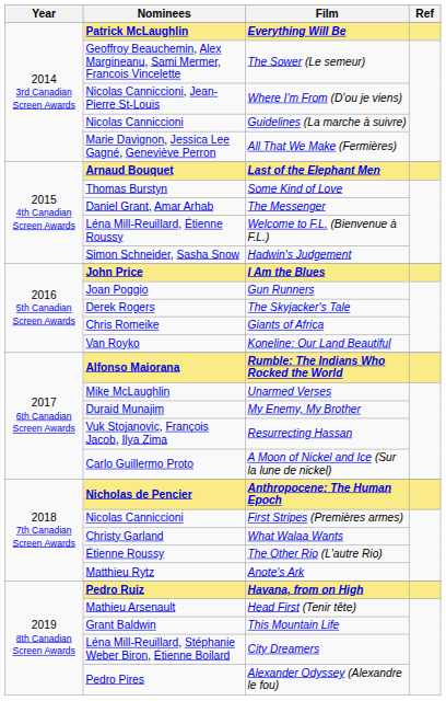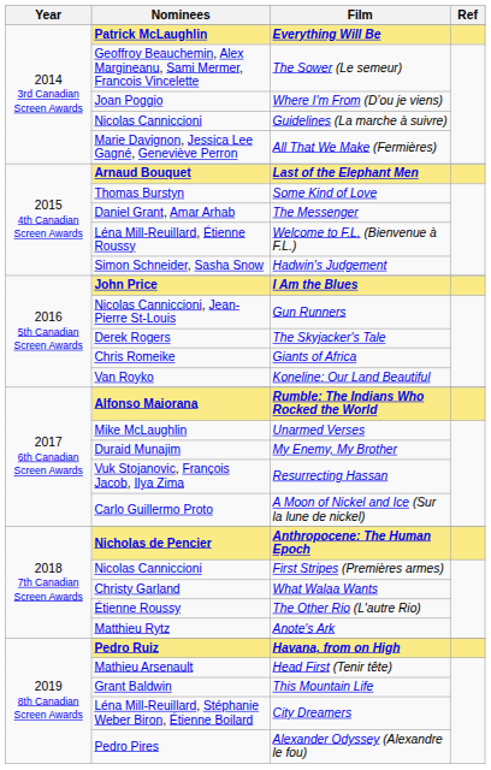 <table class="wikitable" style="width:100%;">
 <tr style="background:#bebebe;">
 <th style="width:8%;">Year</th>
 <th style="width:19%;">Nominees</th>
 <th style="width:19%;">Film</th>
 <th style="width:2%;">Ref</th>
 </tr>
 <tr>
 <td rowspan="6" align="center">2014 <br> <small><a href='#'>3rd Canadian Screen Awards</a></small></td>
 </tr>
 <tr style="background:#FAEB86;">
 <td><strong><a href='#'>Patrick McLaughlin</a></strong></td>
 <td><strong><em><a href='#'>Everything Will Be</a></em></strong></td>
 <td></td>
 </tr>
 <tr>
 <td><a href='#'>Geoffroy Beauchemin</a>, <a href='#'>Alex Margineanu</a>, <a href='#'>Sami Mermer</a>, <a href='#'>Francois Vincelette</a></td>
 <td><em><a href='#'>The Sower</a> (Le semeur)</em></td>
 <td rowspan=4></td>
 </tr>
 <tr>
-<td><a href='#'>Nicolas Canniccioni</a>, <a href='#'>Jean-Pierre St-Louis</a></td>
+<td><a href='#'>Joan Poggio</a></td>
 <td><em><a href='#'>Where I'm From</a> (D’ou je viens)</em></td>
 </tr>
 <tr>
 <td><a href='#'>Nicolas Canniccioni</a></td>
 <td><em><a href='#'>Guidelines</a> (La marche à suivre)</em></td>
 </tr>
 <tr>
 <td><a href='#'>Marie Davignon</a>, <a href='#'>Jessica Lee Gagné</a>, <a href='#'>Geneviève Perron</a></td>
 <td><em><a href='#'>All That We Make</a> (Fermières)</em></td>
 </tr>
 <tr>
 <td rowspan="6" align="center">2015 <br> <small><a href='#'>4th Canadian Screen Awards</a></small></td>
 </tr>
 <tr style="background:#FAEB86;">
 <td><strong><a href='#'>Arnaud Bouquet</a></strong></td>
 <td><strong><em><a href='#'>Last of the Elephant Men</a></em></strong></td>
 <td></td>
 </tr>
 <tr>
 <td><a href='#'>Thomas Burstyn</a></td>
 <td><em><a href='#'>Some Kind of Love</a></em></td>
 <td rowspan=4></td>
 </tr>
 <tr>
 <td><a href='#'>Daniel Grant</a>, <a href='#'>Amar Arhab</a></td>
 <td><em><a href='#'>The Messenger</a></em></td>
 </tr>
 <tr>
 <td><a href='#'>Léna Mill-Reuillard</a>, <a href='#'>Étienne Roussy</a></td>
 <td><em><a href='#'>Welcome to F.L.</a> (Bienvenue à F.L.)</em></td>
 </tr>
 <tr>
 <td><a href='#'>Simon Schneider</a>, <a href='#'>Sasha Snow</a></td>
 <td><em><a href='#'>Hadwin's Judgement</a></em></td>
 </tr>
 <tr>
 <td rowspan="6" align="center">2016 <br> <small><a href='#'>5th Canadian Screen Awards</a></small></td>
 </tr>
 <tr style="background:#FAEB86;">
 <td><strong><a href='#'>John Price</a></strong></td>
 <td><strong><em><a href='#'>I Am the Blues</a></em></strong></td>
 <td></td>
 </tr>
 <tr>
-<td><a href='#'>Joan Poggio</a></td>
+<td><a href='#'>Nicolas Canniccioni</a>, <a href='#'>Jean-Pierre St-Louis</a></td>
 <td><em><a href='#'>Gun Runners</a></em></td>
 <td rowspan=4></td>
 </tr>
 <tr>
 <td><a href='#'>Derek Rogers</a></td>
 <td><em><a href='#'>The Skyjacker's Tale</a></em></td>
 </tr>
 <tr>
 <td><a href='#'>Chris Romeike</a></td>
 <td><em><a href='#'>Giants of Africa</a></em></td>
 </tr>
 <tr>
 <td><a href='#'>Van Royko</a></td>
 <td><em><a href='#'>Koneline: Our Land Beautiful</a></em></td>
 </tr>
 <tr>
 <td rowspan="6" align="center">2017 <br> <small><a href='#'>6th Canadian Screen Awards</a></small></td>
 </tr>
 <tr style="background:#FAEB86;">
 <td><strong><a href='#'>Alfonso Maiorana</a></strong></td>
 <td><strong><em><a href='#'>Rumble: The Indians Who Rocked the World</a></em></strong></td>
 <td></td>
 </tr>
 <tr>
 <td><a href='#'>Mike McLaughlin</a></td>
 <td><em><a href='#'>Unarmed Verses</a></em></td>
 <td rowspan=4></td>
 </tr>
 <tr>
 <td><a href='#'>Duraid Munajim</a></td>
 <td><em><a href='#'>My Enemy, My Brother</a></em></td>
 </tr>
 <tr>
 <td><a href='#'>Vuk Stojanovic</a>, <a href='#'>François Jacob</a>, <a href='#'>Ilya Zima</a></td>
 <td><em><a href='#'>Resurrecting Hassan</a></em></td>
 </tr>
 <tr>
 <td><a href='#'>Carlo Guillermo Proto</a></td>
 <td><em><a href='#'>A Moon of Nickel and Ice</a> (Sur la lune de nickel)</em></td>
 </tr>
 <tr>
 <td rowspan="6" align="center">2018 <br> <small><a href='#'>7th Canadian Screen Awards</a></small></td>
 </tr>
 <tr style="background:#FAEB86;">
 <td><strong><a href='#'>Nicholas de Pencier</a></strong></td>
 <td><strong><em><a href='#'>Anthropocene: The Human Epoch</a></em></strong></td>
 <td></td>
 </tr>
 <tr>
 <td><a href='#'>Nicolas Canniccioni</a></td>
 <td><em><a href='#'>First Stripes</a> (Premières armes)</em></td>
 <td rowspan=4></td>
 </tr>
 <tr>
 <td><a href='#'>Christy Garland</a></td>
 <td><em><a href='#'>What Walaa Wants</a></em></td>
 </tr>
 <tr>
 <td><a href='#'>Étienne Roussy</a></td>
 <td><em><a href='#'>The Other Rio</a> (L'autre Rio)</em></td>
 </tr>
 <tr>
 <td><a href='#'>Matthieu Rytz</a></td>
 <td><em><a href='#'>Anote's Ark</a></em></td>
 </tr>
 <tr>
 <td rowspan="6" align="center">2019 <br> <small><a href='#'>8th Canadian Screen Awards</a></small></td>
 </tr>
 <tr style="background:#FAEB86;">
 <td><strong><a href='#'>Pedro Ruiz</a></strong></td>
 <td><strong><em><a href='#'>Havana, from on High</a></em></strong></td>
 <td></td>
 </tr>
 <tr>
 <td><a href='#'>Mathieu Arsenault</a></td>
 <td><em><a href='#'>Head First</a> (Tenir tête)</em></td>
 <td rowspan=4></td>
 </tr>
 <tr>
 <td><a href='#'>Grant Baldwin</a></td>
 <td><em><a href='#'>This Mountain Life</a></em></td>
 </tr>
 <tr>
 <td><a href='#'>Léna Mill-Reuillard</a>, <a href='#'>Stéphanie Weber Biron</a>, <a href='#'>Étienne Boilard</a></td>
 <td><em><a href='#'>City Dreamers</a></em></td>
 </tr>
 <tr>
 <td><a href='#'>Pedro Pires</a></td>
 <td><em><a href='#'>Alexander Odyssey</a> (Alexandre le fou)</em></td>
 </tr>
 </table>
